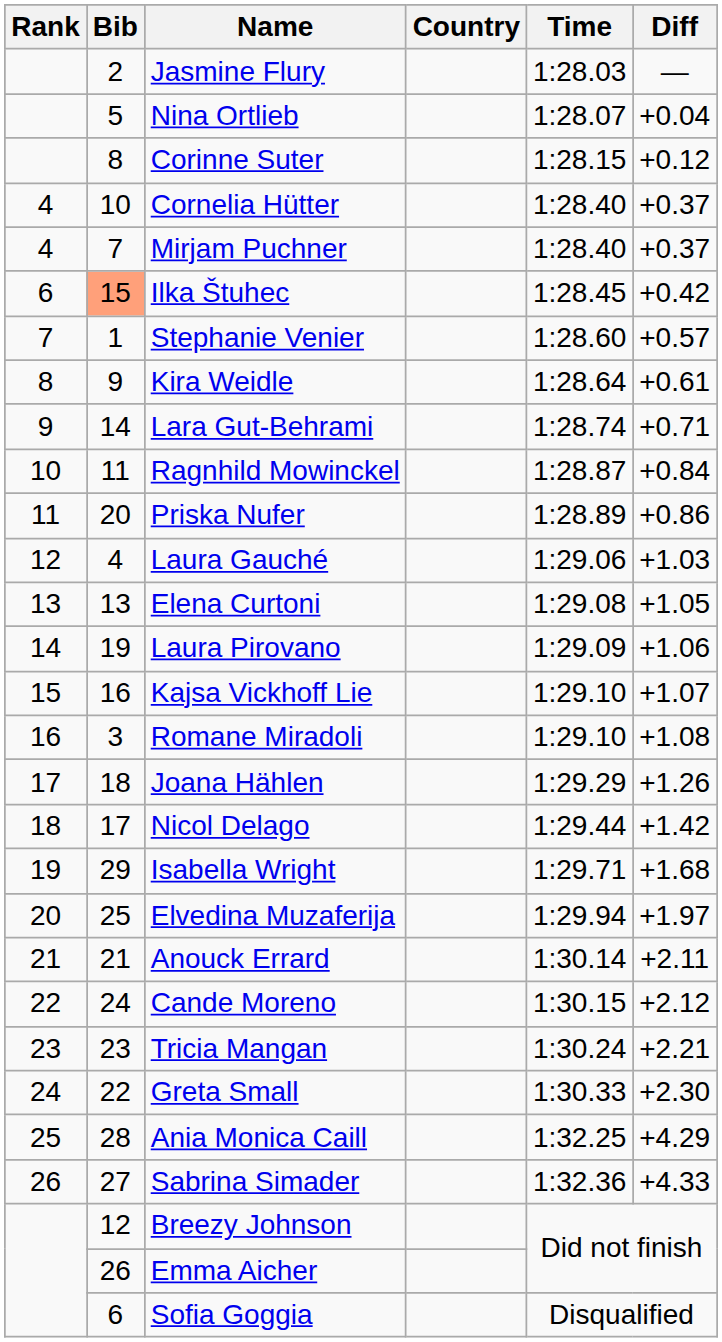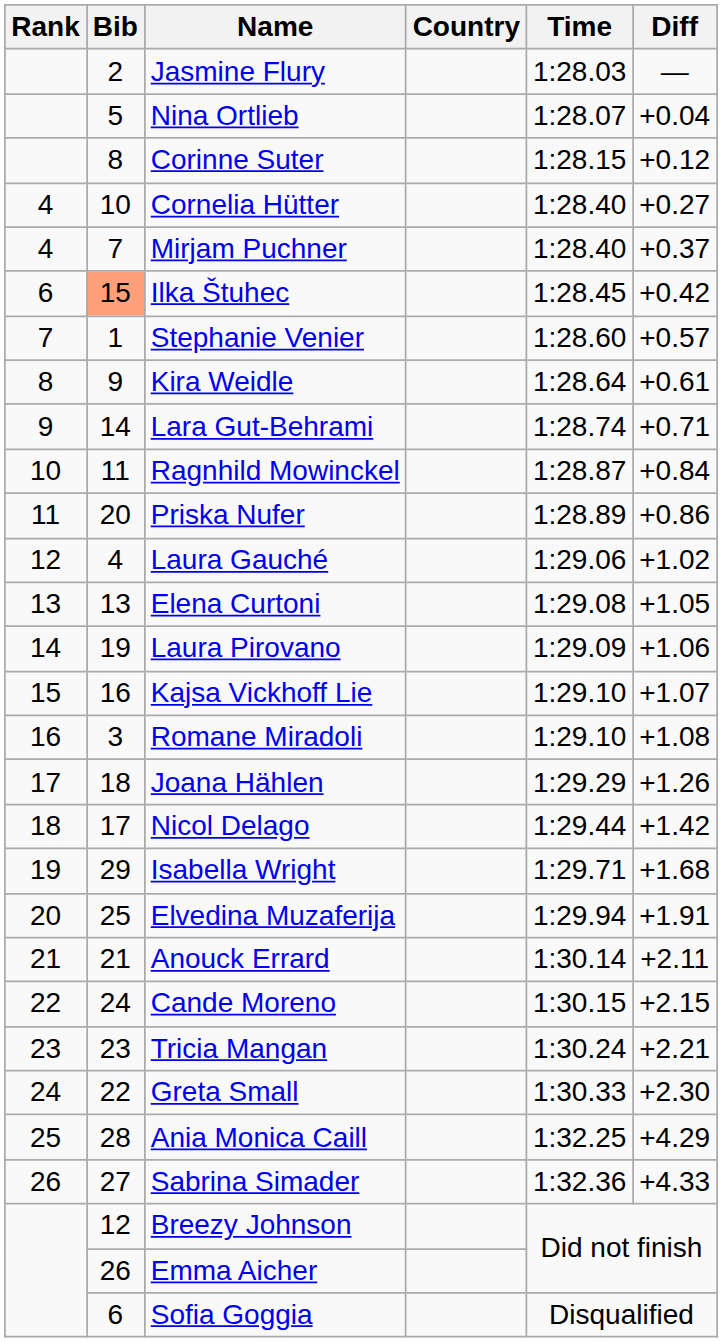 <table class="wikitable sortable" style="text-align:center">
 <tr>
 <th>Rank</th>
 <th>Bib</th>
 <th>Name</th>
 <th>Country</th>
 <th>Time</th>
 <th>Diff</th>
 </tr>
 <tr>
 <td></td>
 <td>2</td>
 <td align=left><a href='#'>Jasmine Flury</a></td>
 <td align=left></td>
 <td>1:28.03</td>
 <td>—</td>
 </tr>
 <tr>
 <td></td>
 <td>5</td>
 <td align=left><a href='#'>Nina Ortlieb</a></td>
 <td align=left></td>
 <td>1:28.07</td>
 <td>+0.04</td>
 </tr>
 <tr>
 <td></td>
 <td>8</td>
 <td align=left><a href='#'>Corinne Suter</a></td>
 <td align=left></td>
 <td>1:28.15</td>
 <td>+0.12</td>
 </tr>
 <tr>
 <td>4</td>
 <td>10</td>
 <td align=left><a href='#'>Cornelia Hütter</a></td>
 <td align=left></td>
 <td>1:28.40</td>
-<td>+0.37</td>
+<td>+0.27</td>
 </tr>
 <tr>
 <td>4</td>
 <td>7</td>
 <td align=left><a href='#'>Mirjam Puchner</a></td>
 <td align=left></td>
 <td>1:28.40</td>
 <td>+0.37</td>
 </tr>
 <tr>
 <td>6</td>
 <td style="background: lightsalmon;">15</td>
 <td align=left><a href='#'>Ilka Štuhec</a></td>
 <td align=left></td>
 <td>1:28.45</td>
 <td>+0.42</td>
 </tr>
 <tr>
 <td>7</td>
 <td>1</td>
 <td align=left><a href='#'>Stephanie Venier</a></td>
 <td align=left></td>
 <td>1:28.60</td>
 <td>+0.57</td>
 </tr>
 <tr>
 <td>8</td>
 <td>9</td>
 <td align=left><a href='#'>Kira Weidle</a></td>
 <td align=left></td>
 <td>1:28.64</td>
 <td>+0.61</td>
 </tr>
 <tr>
 <td>9</td>
 <td>14</td>
 <td align=left><a href='#'>Lara Gut-Behrami</a></td>
 <td align=left></td>
 <td>1:28.74</td>
 <td>+0.71</td>
 </tr>
 <tr>
 <td>10</td>
 <td>11</td>
 <td align=left><a href='#'>Ragnhild Mowinckel</a></td>
 <td align=left></td>
 <td>1:28.87</td>
 <td>+0.84</td>
 </tr>
 <tr>
 <td>11</td>
 <td>20</td>
 <td align=left><a href='#'>Priska Nufer</a></td>
 <td align=left></td>
 <td>1:28.89</td>
 <td>+0.86</td>
 </tr>
 <tr>
 <td>12</td>
 <td>4</td>
 <td align=left><a href='#'>Laura Gauché</a></td>
 <td align=left></td>
 <td>1:29.06</td>
-<td>+1.03</td>
+<td>+1.02</td>
 </tr>
 <tr>
 <td>13</td>
 <td>13</td>
 <td align=left><a href='#'>Elena Curtoni</a></td>
 <td align=left></td>
 <td>1:29.08</td>
 <td>+1.05</td>
 </tr>
 <tr>
 <td>14</td>
 <td>19</td>
 <td align=left><a href='#'>Laura Pirovano</a></td>
 <td align=left></td>
 <td>1:29.09</td>
 <td>+1.06</td>
 </tr>
 <tr>
 <td>15</td>
 <td>16</td>
 <td align=left><a href='#'>Kajsa Vickhoff Lie</a></td>
 <td align=left></td>
 <td>1:29.10</td>
 <td>+1.07</td>
 </tr>
 <tr>
 <td>16</td>
 <td>3</td>
 <td align=left><a href='#'>Romane Miradoli</a></td>
 <td align=left></td>
 <td>1:29.10</td>
 <td>+1.08</td>
 </tr>
 <tr>
 <td>17</td>
 <td>18</td>
 <td align=left><a href='#'>Joana Hählen</a></td>
 <td align=left></td>
 <td>1:29.29</td>
 <td>+1.26</td>
 </tr>
 <tr>
 <td>18</td>
 <td>17</td>
 <td align=left><a href='#'>Nicol Delago</a></td>
 <td align=left></td>
 <td>1:29.44</td>
 <td>+1.42</td>
 </tr>
 <tr>
 <td>19</td>
 <td>29</td>
 <td align=left><a href='#'>Isabella Wright</a></td>
 <td align=left></td>
 <td>1:29.71</td>
 <td>+1.68</td>
 </tr>
 <tr>
 <td>20</td>
 <td>25</td>
 <td align=left><a href='#'>Elvedina Muzaferija</a></td>
 <td align=left></td>
 <td>1:29.94</td>
-<td>+1.97</td>
+<td>+1.91</td>
 </tr>
 <tr>
 <td>21</td>
 <td>21</td>
 <td align=left><a href='#'>Anouck Errard</a></td>
 <td align="left"></td>
 <td>1:30.14</td>
 <td>+2.11</td>
 </tr>
 <tr>
 <td>22</td>
 <td>24</td>
 <td align=left><a href='#'>Cande Moreno</a></td>
 <td align="left"></td>
 <td>1:30.15</td>
-<td>+2.12</td>
+<td>+2.15</td>
 </tr>
 <tr>
 <td>23</td>
 <td>23</td>
 <td align=left><a href='#'>Tricia Mangan</a></td>
 <td align=left></td>
 <td>1:30.24</td>
 <td>+2.21</td>
 </tr>
 <tr>
 <td>24</td>
 <td>22</td>
 <td align=left><a href='#'>Greta Small</a></td>
 <td align=left></td>
 <td>1:30.33</td>
 <td>+2.30</td>
 </tr>
 <tr>
 <td>25</td>
 <td>28</td>
 <td align=left><a href='#'>Ania Monica Caill</a></td>
 <td align=left></td>
 <td>1:32.25</td>
 <td>+4.29</td>
 </tr>
 <tr>
 <td>26</td>
 <td>27</td>
 <td align=left><a href='#'>Sabrina Simader</a></td>
 <td align=left></td>
 <td>1:32.36</td>
 <td>+4.33</td>
 </tr>
 <tr>
 <td rowspan=3></td>
 <td>12</td>
 <td align=left><a href='#'>Breezy Johnson</a></td>
 <td align=left></td>
 <td rowspan=2 colspan=2>Did not finish</td>
 </tr>
 <tr>
 <td>26</td>
 <td align=left><a href='#'>Emma Aicher</a></td>
 <td align=left></td>
 </tr>
 <tr>
 <td>6</td>
 <td align=left><a href='#'>Sofia Goggia</a></td>
 <td align=left></td>
 <td colspan=2>Disqualified</td>
 </tr>
 </table>
